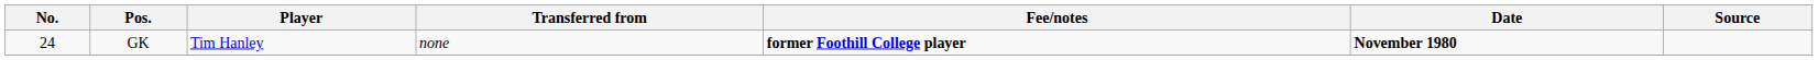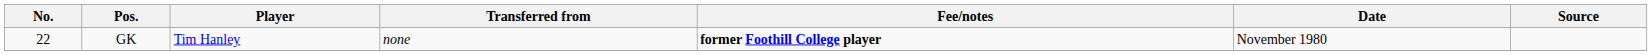 <table class="wikitable sortable" style="width:90%; text-align:center; font-size:95%; text-align:left;">
 <tr>
 <th>No.</th>
 <th>Pos.</th>
 <th>Player</th>
 <th>Transferred from</th>
 <th>Fee/notes</th>
 <th>Date</th>
 <th>Source</th>
 </tr>
 <tr>
-<td align=center>24</td>
+<td align=center>22</td>
 <td align=center>GK</td>
 <td> <a href='#'>Tim Hanley</a></td>
 <td><em>none</em></td>
 <td><strong>former <a href='#'>Foothill College</a> player</strong></td>
-<td><strong>November 1980</strong></td>
+<td>November 1980</td>
 <td></td>
 </tr>
 <tr>
 </tr>
 </table>
